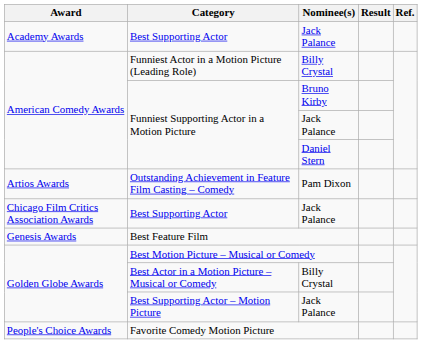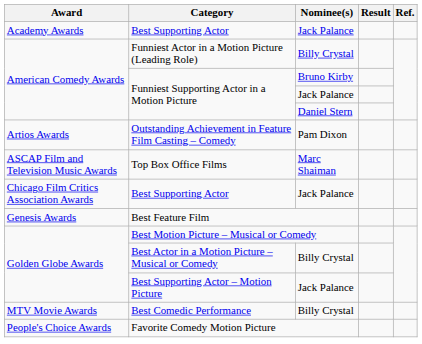 <table class="wikitable plainrowheaders">
 <tr>
 <th>Award</th>
 <th>Category</th>
 <th>Nominee(s)</th>
 <th>Result</th>
 <th>Ref.</th>
 </tr>
 <tr>
 <td><a href='#'>Academy Awards</a></td>
 <td><a href='#'>Best Supporting Actor</a></td>
 <td><a href='#'>Jack Palance</a></td>
 <td></td>
 <td align="center"></td>
 </tr>
 <tr>
 <td rowspan="4"><a href='#'>American Comedy Awards</a></td>
 <td>Funniest Actor in a Motion Picture (Leading Role)</td>
 <td><a href='#'>Billy Crystal</a></td>
 <td></td>
 <td rowspan="4" align="center"></td>
 </tr>
 <tr>
 <td rowspan="3">Funniest Supporting Actor in a Motion Picture</td>
 <td><a href='#'>Bruno Kirby</a></td>
 <td></td>
 </tr>
 <tr>
 <td>Jack Palance</td>
 <td></td>
 </tr>
 <tr>
 <td><a href='#'>Daniel Stern</a></td>
 <td></td>
 </tr>
 <tr>
 <td><a href='#'>Artios Awards</a></td>
 <td><a href='#'>Outstanding Achievement in Feature Film Casting – Comedy</a></td>
 <td>Pam Dixon</td>
 <td></td>
 <td align="center"></td>
 </tr>
 <tr>
+<td><a href='#'>ASCAP Film and Television Music Awards</a></td>
+<td>Top Box Office Films</td>
+<td><a href='#'>Marc Shaiman</a></td>
+<td></td>
+<td align="center"></td>
+</tr>
+<tr>
 <td><a href='#'>Chicago Film Critics Association Awards</a></td>
 <td><a href='#'>Best Supporting Actor</a></td>
 <td>Jack Palance</td>
 <td></td>
 <td align="center"></td>
 </tr>
 <tr>
 <td><a href='#'>Genesis Awards</a></td>
 <td colspan="2">Best Feature Film</td>
 <td></td>
 <td align="center"></td>
 </tr>
 <tr>
 <td rowspan="3"><a href='#'>Golden Globe Awards</a></td>
 <td colspan="2"><a href='#'>Best Motion Picture – Musical or Comedy</a></td>
 <td></td>
 <td rowspan="3" align="center"></td>
 </tr>
 <tr>
 <td><a href='#'>Best Actor in a Motion Picture – Musical or Comedy</a></td>
 <td>Billy Crystal</td>
 <td></td>
 </tr>
 <tr>
 <td><a href='#'>Best Supporting Actor – Motion Picture</a></td>
 <td>Jack Palance</td>
 <td></td>
 </tr>
 <tr>
+<td><a href='#'>MTV Movie Awards</a></td>
+<td><a href='#'>Best Comedic Performance</a></td>
+<td>Billy Crystal</td>
+<td></td>
+<td align="center"></td>
+</tr>
+<tr>
 <td><a href='#'>People's Choice Awards</a></td>
 <td colspan="2">Favorite Comedy Motion Picture</td>
 <td></td>
 <td align="center"></td>
 </tr>
 </table>
